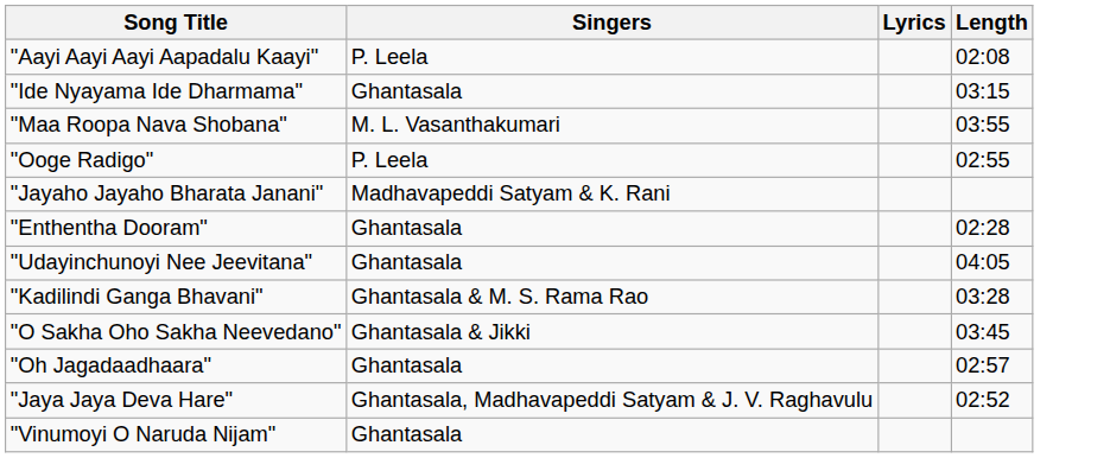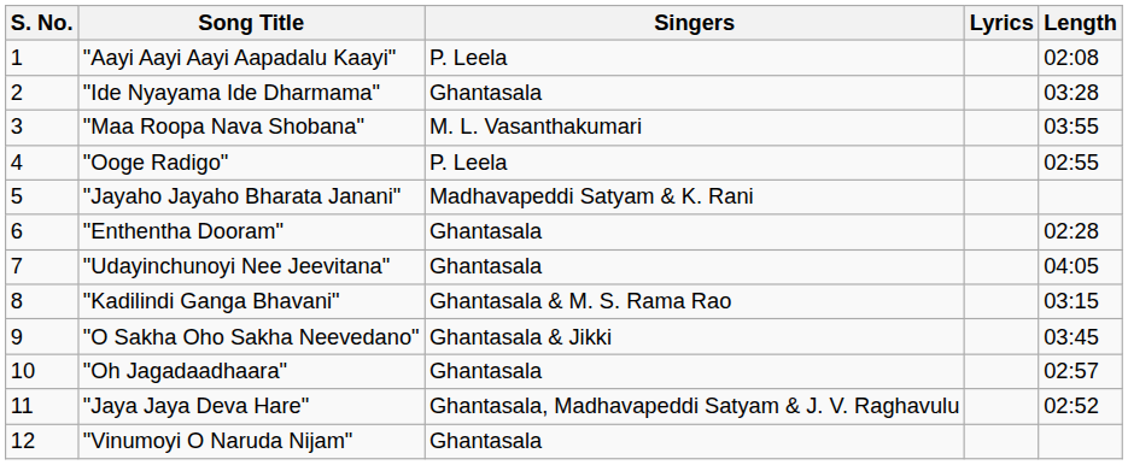 <table class="wikitable">
 <tr>
+<th>S. No.</th>
 <th>Song Title</th>
 <th>Singers</th>
 <th>Lyrics</th>
 <th>Length</th>
 </tr>
 <tr>
+<td>1</td>
 <td>"Aayi Aayi Aayi Aapadalu Kaayi"</td>
 <td>P. Leela</td>
 <td></td>
 <td>02:08</td>
 </tr>
 <tr>
+<td>2</td>
 <td>"Ide Nyayama Ide Dharmama"</td>
 <td>Ghantasala</td>
 <td></td>
-<td>03:15</td>
+<td>03:28</td>
 </tr>
 <tr>
+<td>3</td>
 <td>"Maa Roopa Nava Shobana"</td>
 <td>M. L. Vasanthakumari</td>
 <td></td>
 <td>03:55</td>
 </tr>
 <tr>
+<td>4</td>
 <td>"Ooge Radigo"</td>
 <td>P. Leela</td>
 <td></td>
 <td>02:55</td>
 </tr>
 <tr>
+<td>5</td>
 <td>"Jayaho Jayaho Bharata Janani"</td>
 <td>Madhavapeddi Satyam & K. Rani</td>
 <td></td>
 <td></td>
 </tr>
 <tr>
+<td>6</td>
 <td>"Enthentha Dooram"</td>
 <td>Ghantasala</td>
 <td></td>
 <td>02:28</td>
 </tr>
 <tr>
+<td>7</td>
 <td>"Udayinchunoyi Nee Jeevitana"</td>
 <td>Ghantasala</td>
 <td></td>
 <td>04:05</td>
 </tr>
 <tr>
+<td>8</td>
 <td>"Kadilindi Ganga Bhavani"</td>
 <td>Ghantasala & M. S. Rama Rao</td>
 <td></td>
-<td>03:28</td>
+<td>03:15</td>
 </tr>
 <tr>
+<td>9</td>
 <td>"O Sakha Oho Sakha Neevedano"</td>
 <td>Ghantasala & Jikki</td>
 <td></td>
 <td>03:45</td>
 </tr>
 <tr>
+<td>10</td>
 <td>"Oh Jagadaadhaara"</td>
 <td>Ghantasala</td>
 <td></td>
 <td>02:57</td>
 </tr>
 <tr>
+<td>11</td>
 <td>"Jaya Jaya Deva Hare"</td>
 <td>Ghantasala, Madhavapeddi Satyam & J. V. Raghavulu</td>
 <td></td>
 <td>02:52</td>
 </tr>
 <tr>
+<td>12</td>
 <td>"Vinumoyi O Naruda Nijam"</td>
 <td>Ghantasala</td>
 <td></td>
 <td></td>
 </tr>
 </table>
